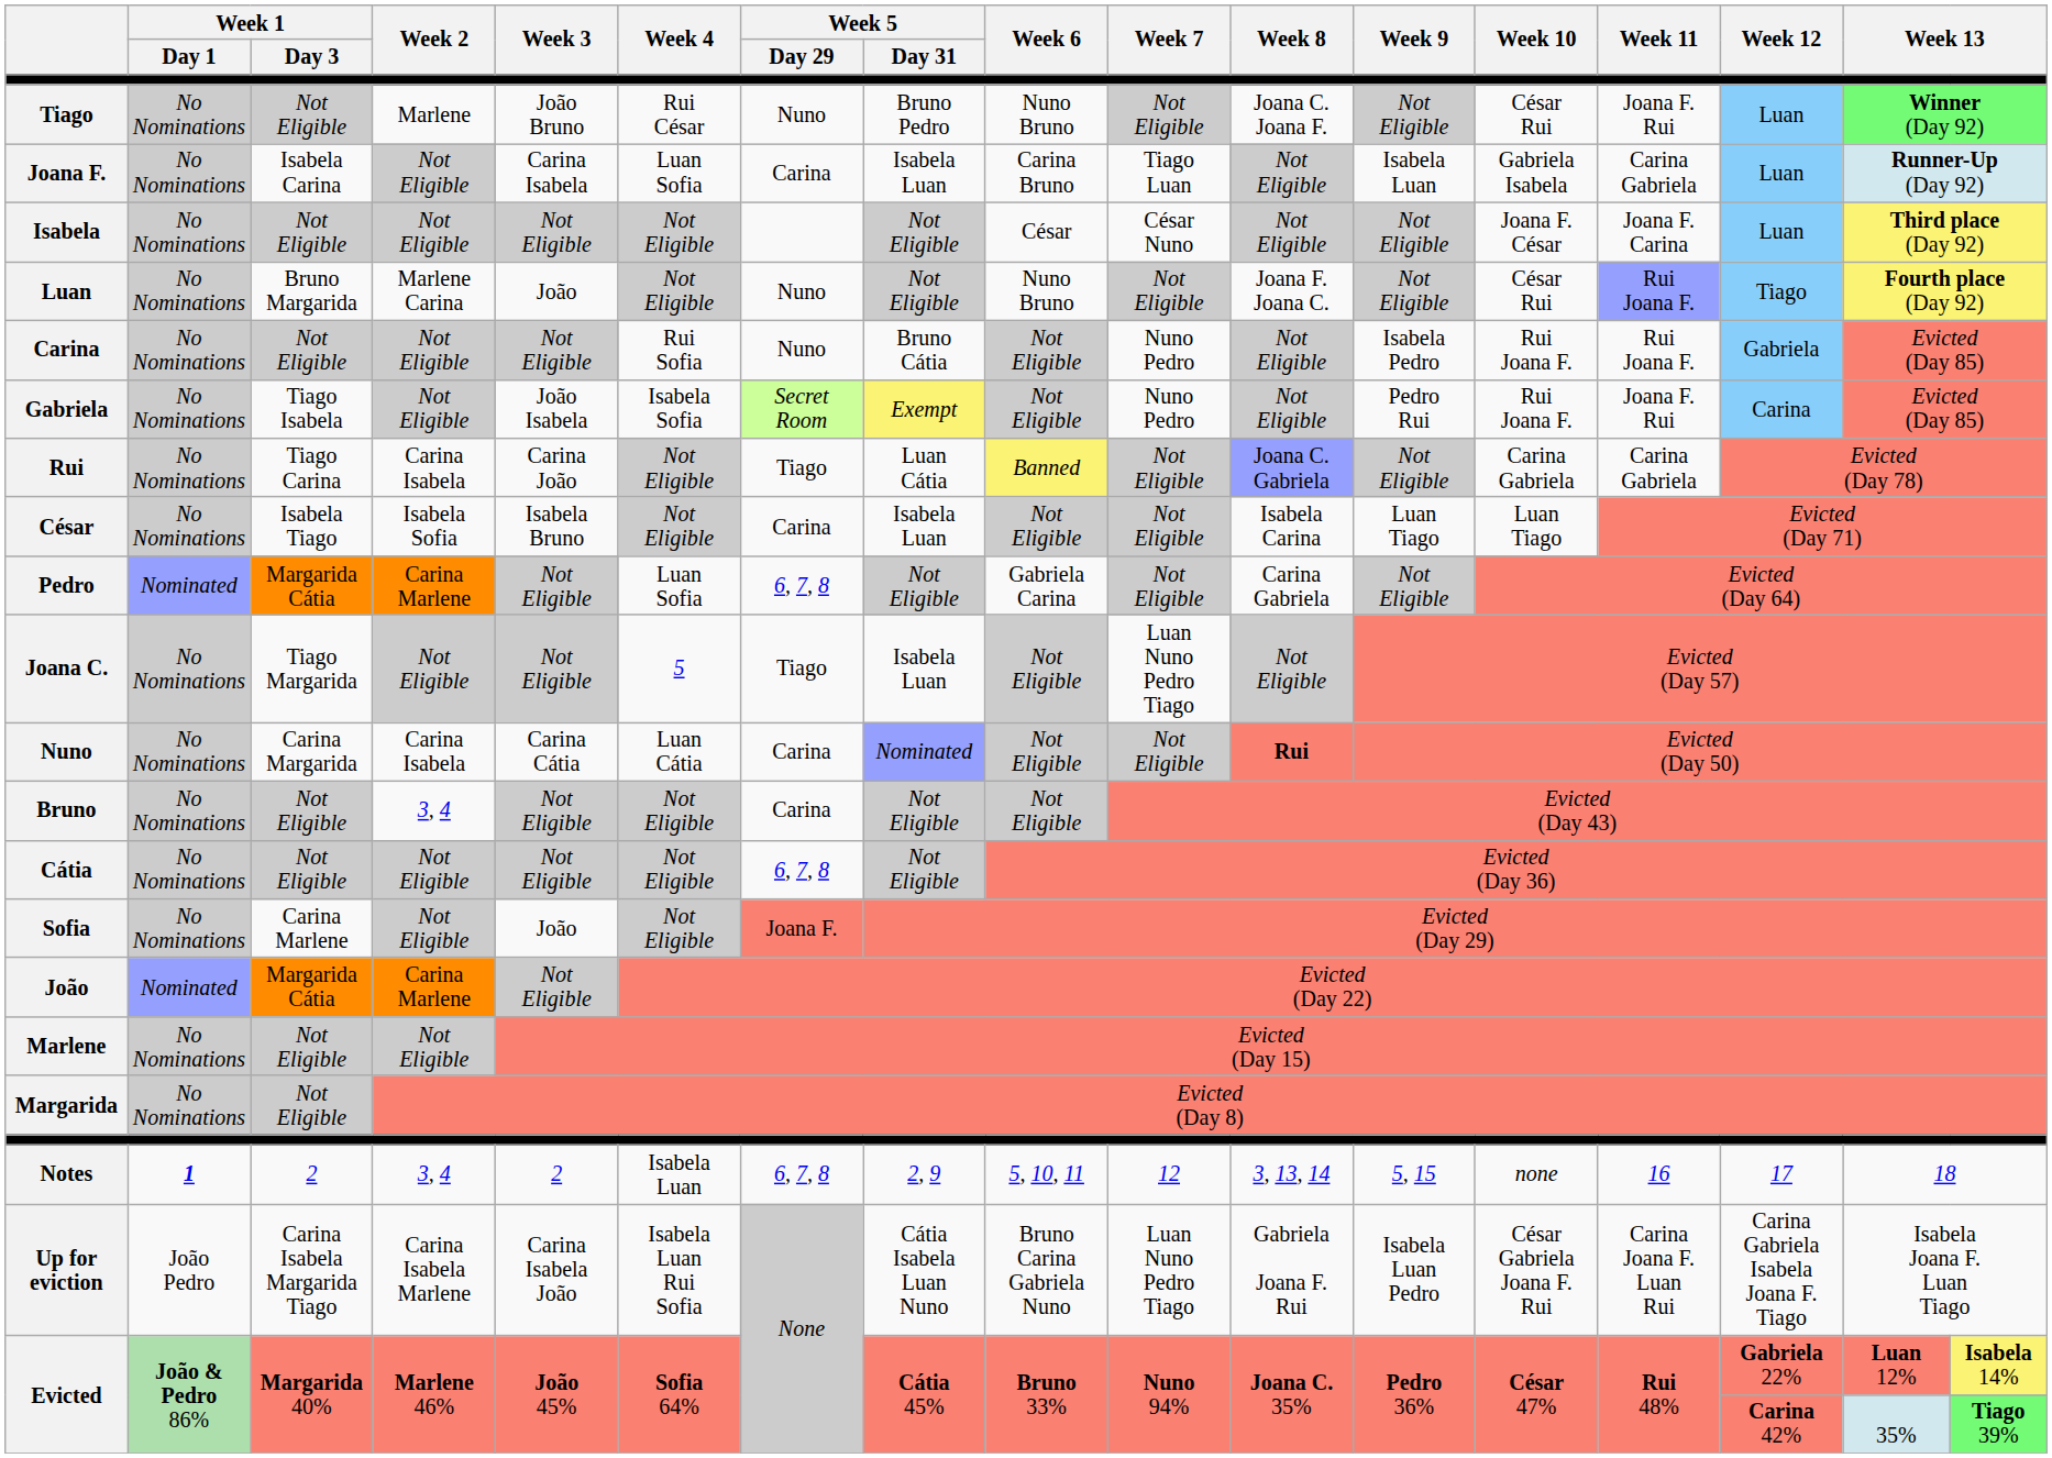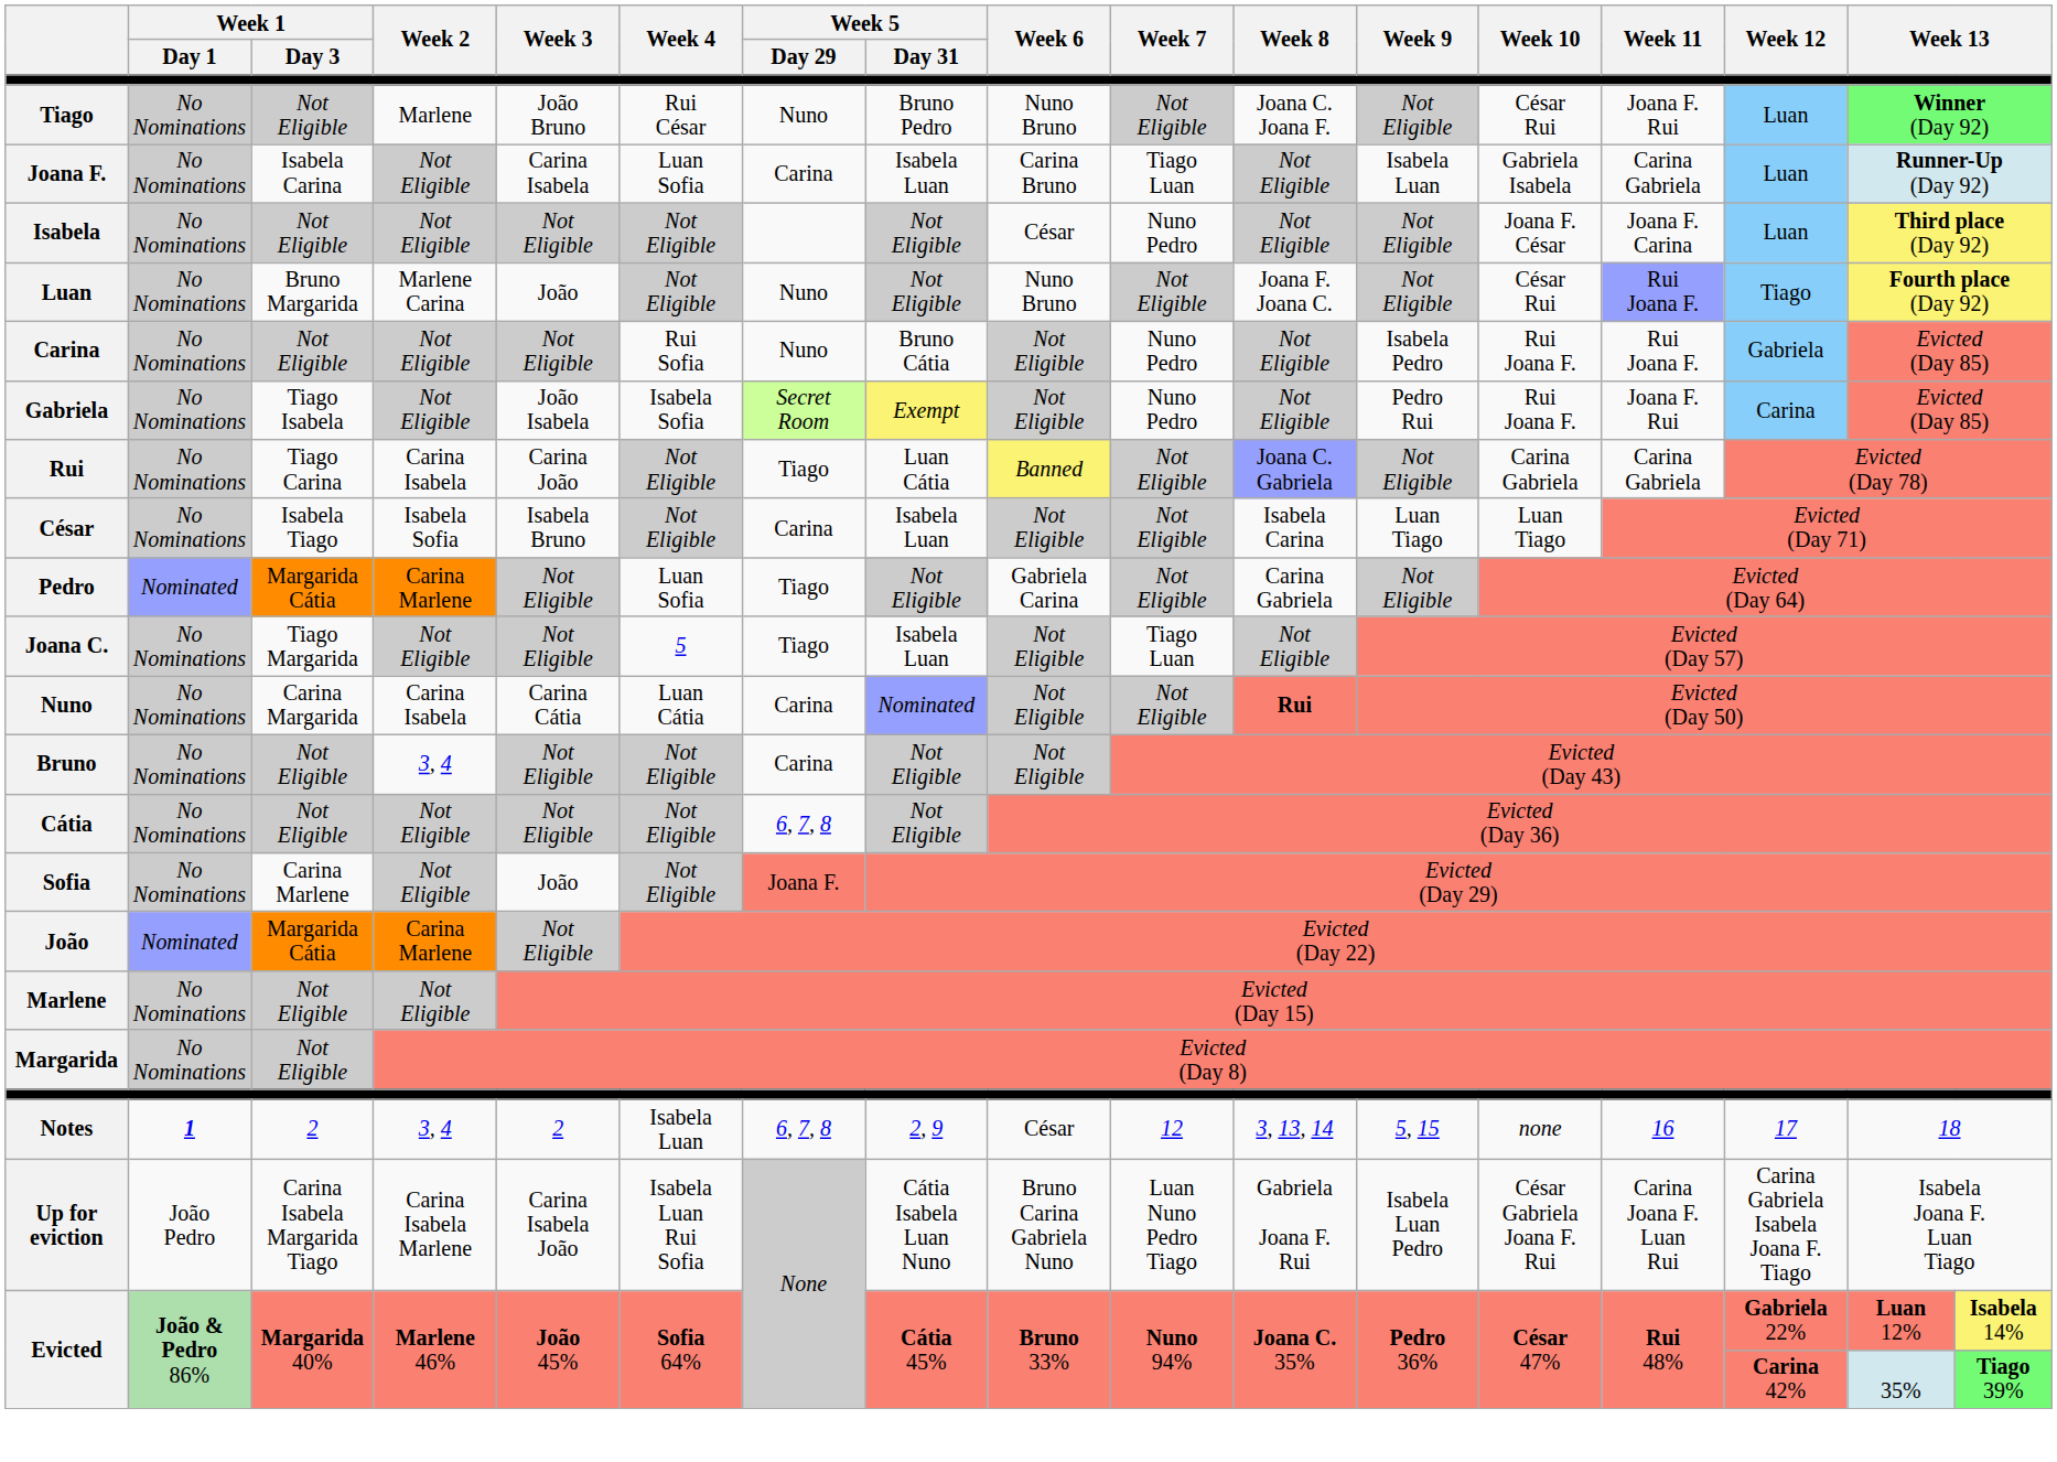 <table class="wikitable" style="width:100%; text-align:center; font-size:85%; line-height:15px;">
 <tr>
 <th rowspan="2" style="width: 6%;"></th>
 <th colspan="2" style="width: 12%;">Week 1</th>
 <th rowspan="2" style="width: 6%;">Week 2</th>
 <th rowspan="2" style="width: 6%;">Week 3</th>
 <th rowspan="2" style="width: 6%;">Week 4</th>
 <th colspan="2" style="width: 12%;">Week 5</th>
 <th rowspan="2" style="width: 6%;">Week 6</th>
 <th rowspan="2" style="width: 6%;">Week 7</th>
 <th rowspan="2" style="width: 6%;">Week 8</th>
 <th rowspan="2" style="width: 6%;">Week 9</th>
 <th rowspan="2" style="width: 6%;">Week 10</th>
 <th rowspan="2" style="width: 6%;">Week 11</th>
 <th rowspan="2" style="width: 6%;">Week 12</th>
 <th colspan="2" rowspan="2" style="width: 12%;">Week 13</th>
 </tr>
 <tr>
 <th style="width: 6%;">Day 1</th>
 <th style="width: 6%;">Day 3</th>
 <th style="width: 6%;">Day 29</th>
 <th style="width: 6%;">Day 31</th>
 </tr>
 <tr>
 <th colspan="17" style="background:#000;"></th>
 </tr>
 <tr>
 <th>Tiago</th>
 <td bgcolor=CCCCCC><em>No<br>Nominations</em></td>
 <td bgcolor=CCCCCC><em>Not<br>Eligible</em></td>
 <td>Marlene<br></td>
 <td>João<br>Bruno</td>
 <td>Rui<br>César</td>
 <td>Nuno</td>
 <td>Bruno<br>Pedro</td>
 <td>Nuno<br>Bruno</td>
 <td bgcolor=CCCCCC><em>Not<br>Eligible</em></td>
 <td>Joana C.<br>Joana F.</td>
 <td bgcolor=CCCCCC><em>Not<br>Eligible</em></td>
 <td>César<br>Rui</td>
 <td>Joana F.<br>Rui</td>
 <td bgcolor="#87CEFA">Luan</td>
 <td bgcolor=73FB76 colspan="2"><strong>Winner</strong><br>(Day 92)</td>
 </tr>
 <tr>
 <th>Joana F.</th>
 <td bgcolor=CCCCCC><em>No<br>Nominations</em></td>
 <td>Isabela<br>Carina</td>
 <td bgcolor=CCCCCC><em>Not<br>Eligible</em></td>
 <td>Carina<br>Isabela</td>
 <td>Luan<br>Sofia</td>
 <td>Carina</td>
 <td>Isabela<br>Luan</td>
 <td>Carina<br>Bruno</td>
 <td>Tiago<br>Luan</td>
 <td bgcolor=CCCCCC><em>Not<br>Eligible</em></td>
 <td>Isabela<br>Luan</td>
 <td>Gabriela<br>Isabela</td>
 <td>Carina<br>Gabriela</td>
 <td bgcolor="#87CEFA">Luan</td>
 <td bgcolor=D1E8EF colspan="2"><strong>Runner-Up</strong><br>(Day 92)</td>
 </tr>
 <tr>
 <th>Isabela</th>
 <td bgcolor=CCCCCC><em>No<br>Nominations</em></td>
 <td bgcolor=CCCCCC><em>Not<br>Eligible</em></td>
 <td bgcolor=CCCCCC><em>Not<br>Eligible</em></td>
 <td bgcolor=CCCCCC><em>Not<br>Eligible</em></td>
 <td bgcolor=CCCCCC><em>Not<br>Eligible</em></td>
 <td></td>
 <td bgcolor=CCCCCC><em>Not<br>Eligible</em></td>
 <td>César<br></td>
-<td>César<br>Nuno</td>
+<td>Nuno<br>Pedro</td>
 <td bgcolor=CCCCCC><em>Not<br>Eligible</em></td>
 <td bgcolor=CCCCCC><em>Not<br>Eligible</em></td>
 <td>Joana F.<br>César</td>
 <td>Joana F.<br>Carina</td>
 <td bgcolor="#87CEFA">Luan</td>
 <td bgcolor=FBF373 colspan="2"><strong>Third place</strong><br>(Day 92)</td>
 </tr>
 <tr>
 <th>Luan</th>
 <td bgcolor=CCCCCC><em>No<br>Nominations</em></td>
 <td>Bruno<br>Margarida</td>
 <td>Marlene<br>Carina</td>
 <td>João<br></td>
 <td bgcolor=CCCCCC><em>Not<br>Eligible</em></td>
 <td>Nuno</td>
 <td bgcolor=CCCCCC><em>Not<br>Eligible</em></td>
 <td>Nuno<br>Bruno</td>
 <td bgcolor=CCCCCC><em>Not<br>Eligible</em></td>
 <td>Joana F.<br>Joana C.</td>
 <td bgcolor=CCCCCC><em>Not<br>Eligible</em></td>
 <td>César<br>Rui</td>
 <td bgcolor=959FFD>Rui<br>Joana F.</td>
 <td bgcolor="#87CEFA">Tiago</td>
 <td bgcolor=FBF373 colspan="2"><strong>Fourth place</strong><br>(Day 92)</td>
 </tr>
 <tr>
 <th>Carina</th>
 <td bgcolor=CCCCCC><em>No<br>Nominations</em></td>
 <td bgcolor=CCCCCC><em>Not<br>Eligible</em></td>
 <td bgcolor=CCCCCC><em>Not<br>Eligible</em></td>
 <td bgcolor=CCCCCC><em>Not<br>Eligible</em></td>
 <td>Rui<br>Sofia</td>
 <td>Nuno</td>
 <td>Bruno<br>Cátia</td>
 <td bgcolor=CCCCCC><em>Not<br>Eligible</em></td>
 <td>Nuno<br>Pedro</td>
 <td bgcolor=CCCCCC><em>Not<br>Eligible</em></td>
 <td>Isabela<br>Pedro</td>
 <td>Rui<br>Joana F.</td>
 <td>Rui<br>Joana F.</td>
 <td bgcolor="#87CEFA">Gabriela</td>
 <td bgcolor=FA8072 colspan="2"><em>Evicted</em><br>(Day 85)</td>
 </tr>
 <tr>
 <th>Gabriela</th>
 <td bgcolor=CCCCCC><em>No<br>Nominations</em></td>
 <td>Tiago<br>Isabela</td>
 <td bgcolor=CCCCCC><em>Not<br>Eligible</em></td>
 <td>João<br>Isabela</td>
 <td>Isabela<br>Sofia</td>
 <td bgcolor=CCFF99><em>Secret<br>Room</em></td>
 <td bgcolor=FBF373><em>Exempt</em></td>
 <td bgcolor=CCCCCC><em>Not<br>Eligible</em></td>
 <td>Nuno<br>Pedro</td>
 <td bgcolor=CCCCCC><em>Not<br>Eligible</em></td>
 <td>Pedro<br>Rui</td>
 <td>Rui<br>Joana F.</td>
 <td>Joana F.<br>Rui</td>
 <td bgcolor="#87CEFA">Carina</td>
 <td bgcolor=FA8072 colspan="2"><em>Evicted</em><br>(Day 85)</td>
 </tr>
 <tr>
 <th>Rui</th>
 <td bgcolor=CCCCCC><em>No<br>Nominations</em></td>
 <td>Tiago<br>Carina</td>
 <td>Carina<br>Isabela</td>
 <td>Carina<br>João</td>
 <td bgcolor=CCCCCC><em>Not<br>Eligible</em></td>
 <td>Tiago</td>
 <td>Luan<br>Cátia</td>
 <td bgcolor=FBF373><em>Banned</em></td>
 <td bgcolor=CCCCCC><em>Not<br>Eligible</em></td>
 <td bgcolor=959FFD>Joana C.<br>Gabriela</td>
 <td bgcolor=CCCCCC><em>Not<br>Eligible</em></td>
 <td>Carina<br>Gabriela</td>
 <td>Carina<br>Gabriela</td>
 <td bgcolor=FA8072 colspan="3"><em>Evicted</em><br>(Day 78)</td>
 </tr>
 <tr>
 <th>César</th>
 <td bgcolor=CCCCCC><em>No<br>Nominations</em></td>
 <td>Isabela<br>Tiago</td>
 <td>Isabela<br>Sofia</td>
 <td>Isabela<br>Bruno</td>
 <td bgcolor=CCCCCC><em>Not<br>Eligible</em></td>
 <td>Carina</td>
 <td>Isabela<br>Luan</td>
 <td bgcolor=CCCCCC><em>Not<br>Eligible</em></td>
 <td bgcolor=CCCCCC><em>Not<br>Eligible</em></td>
 <td>Isabela<br>Carina</td>
 <td>Luan<br>Tiago</td>
 <td>Luan<br>Tiago</td>
 <td bgcolor=FA8072 colspan="4"><em>Evicted</em><br>(Day 71)</td>
 </tr>
 <tr>
 <th>Pedro</th>
 <td bgcolor=959FFD><em>Nominated</em></td>
 <td bgcolor=FF8C00>Margarida<br>Cátia</td>
 <td bgcolor=FF8C00>Carina<br>Marlene</td>
 <td bgcolor=CCCCCC><em>Not<br>Eligible</em></td>
 <td>Luan<br>Sofia</td>
-<td><em><a href='#'>6</a>, <a href='#'>7</a>, <a href='#'>8</a></em></td>
+<td>Tiago</td>
 <td bgcolor=CCCCCC><em>Not<br>Eligible</em></td>
 <td>Gabriela<br>Carina</td>
 <td bgcolor=CCCCCC><em>Not<br>Eligible</em></td>
 <td>Carina<br>Gabriela</td>
 <td bgcolor=CCCCCC><em>Not<br>Eligible</em></td>
 <td bgcolor=FA8072 colspan="5"><em>Evicted</em><br>(Day 64)</td>
 </tr>
 <tr>
 <th>Joana C.</th>
 <td bgcolor=CCCCCC><em>No<br>Nominations</em></td>
 <td>Tiago<br>Margarida</td>
 <td bgcolor=CCCCCC><em>Not<br>Eligible</em></td>
 <td bgcolor=CCCCCC><em>Not<br>Eligible</em></td>
 <td><em><a href='#'>5</a></em></td>
 <td>Tiago</td>
 <td>Isabela<br>Luan</td>
 <td bgcolor=CCCCCC><em>Not<br>Eligible</em></td>
-<td>Luan<br>Nuno<br>Pedro<br>Tiago</td>
+<td>Tiago<br>Luan</td>
 <td bgcolor=CCCCCC><em>Not<br>Eligible</em></td>
 <td bgcolor=FA8072 colspan="6"><em>Evicted</em><br>(Day 57)</td>
 </tr>
 <tr>
 <th>Nuno</th>
 <td bgcolor=CCCCCC><em>No<br>Nominations</em></td>
 <td>Carina<br>Margarida</td>
 <td>Carina<br>Isabela</td>
 <td>Carina<br>Cátia</td>
 <td>Luan<br>Cátia</td>
 <td>Carina</td>
 <td bgcolor=959FFD><em>Nominated</em></td>
 <td bgcolor=CCCCCC><em>Not<br>Eligible</em></td>
 <td bgcolor=CCCCCC><em>Not<br>Eligible</em></td>
 <td bgcolor=FA8072><strong>Rui</strong></td>
 <td bgcolor=FA8072 colspan="7"><em>Evicted</em><br>(Day 50)</td>
 </tr>
 <tr>
 <th>Bruno</th>
 <td bgcolor=CCCCCC><em>No<br>Nominations</em></td>
 <td bgcolor=CCCCCC><em>Not<br>Eligible</em></td>
 <td><em><a href='#'>3</a>, <a href='#'>4</a></em></td>
 <td bgcolor=CCCCCC><em>Not<br>Eligible</em></td>
 <td bgcolor=CCCCCC><em>Not<br>Eligible</em></td>
 <td>Carina</td>
 <td bgcolor=CCCCCC><em>Not<br>Eligible</em></td>
 <td bgcolor=CCCCCC><em>Not<br>Eligible</em></td>
 <td bgcolor=FA8072 colspan="8"><em>Evicted</em><br>(Day 43)</td>
 </tr>
 <tr>
 <th>Cátia</th>
 <td bgcolor=CCCCCC><em>No<br>Nominations</em></td>
 <td bgcolor=CCCCCC><em>Not<br>Eligible</em></td>
 <td bgcolor=CCCCCC><em>Not<br>Eligible</em></td>
 <td bgcolor=CCCCCC><em>Not<br>Eligible</em></td>
 <td bgcolor=CCCCCC><em>Not<br>Eligible</em></td>
 <td><em><a href='#'>6</a>, <a href='#'>7</a>, <a href='#'>8</a></em></td>
 <td bgcolor=CCCCCC><em>Not<br>Eligible</em></td>
 <td bgcolor=FA8072 colspan="9"><em>Evicted</em><br>(Day 36)</td>
 </tr>
 <tr>
 <th>Sofia</th>
 <td bgcolor=CCCCCC><em>No<br>Nominations</em></td>
 <td>Carina<br>Marlene</td>
 <td bgcolor=CCCCCC><em>Not<br>Eligible</em></td>
 <td>João<br></td>
 <td bgcolor=CCCCCC><em>Not<br>Eligible</em></td>
 <td bgcolor=FA8072>Joana F.</td>
 <td bgcolor=FA8072 colspan="10"><em>Evicted</em><br>(Day 29)</td>
 </tr>
 <tr>
 <th>João</th>
 <td bgcolor=959FFD><em>Nominated</em></td>
 <td bgcolor=FF8C00>Margarida<br>Cátia</td>
 <td bgcolor=FF8C00>Carina<br>Marlene</td>
 <td bgcolor=CCCCCC><em>Not<br>Eligible</em></td>
 <td bgcolor=FA8072 colspan="12"><em>Evicted</em><br>(Day 22)</td>
 </tr>
 <tr>
 <th>Marlene</th>
 <td bgcolor=CCCCCC><em>No<br>Nominations</em></td>
 <td bgcolor=CCCCCC><em>Not<br>Eligible</em></td>
 <td bgcolor=CCCCCC><em>Not<br>Eligible</em></td>
 <td bgcolor=FA8072 colspan="13"><em>Evicted</em><br>(Day 15)</td>
 </tr>
 <tr>
 <th>Margarida</th>
 <td bgcolor=CCCCCC><em>No<br>Nominations</em></td>
 <td bgcolor=CCCCCC><em>Not<br>Eligible</em></td>
 <td bgcolor=FA8072 colspan="14"><em>Evicted</em><br>(Day 8)</td>
 </tr>
 <tr>
 <td bgcolor=000000 colspan="17"></td>
 </tr>
 <tr>
 <th>Notes</th>
 <td><strong><em><a href='#'>1</a></em></strong></td>
 <td><em><a href='#'>2</a></em></td>
 <td><em><a href='#'>3</a>, <a href='#'>4</a></em></td>
 <td><em><a href='#'>2</a></em></td>
 <td>Isabela<br>Luan</td>
 <td><em><a href='#'>6</a>, <a href='#'>7</a>, <a href='#'>8</a></em></td>
 <td><em><a href='#'>2</a>, <a href='#'>9</a></em></td>
-<td><em><a href='#'>5</a>, <a href='#'>10</a>, <a href='#'>11</a></em></td>
+<td>César<br></td>
 <td><em><a href='#'>12</a></em></td>
 <td><em><a href='#'>3</a>, <a href='#'>13</a>, <a href='#'>14</a></em></td>
 <td><em><a href='#'>5</a>, <a href='#'>15</a></em></td>
 <td><em>none</em></td>
 <td><em><a href='#'>16</a></em></td>
 <td><em><a href='#'>17</a></em></td>
 <td colspan="2"><em><a href='#'>18</a></em></td>
 </tr>
 <tr>
 <th>Up for<br>eviction</th>
 <td>João<br>Pedro</td>
 <td>Carina<br>Isabela<br>Margarida<br>Tiago</td>
 <td>Carina<br>Isabela<br>Marlene</td>
 <td>Carina<br>Isabela<br>João</td>
 <td>Isabela<br>Luan<br>Rui<br>Sofia</td>
 <td bgcolor=CCCCCC rowspan="5"><em>None</em></td>
 <td>Cátia<br>Isabela<br>Luan<br>Nuno</td>
 <td>Bruno<br>Carina<br>Gabriela<br>Nuno</td>
 <td>Luan<br>Nuno<br>Pedro<br>Tiago</td>
 <td>Gabriela<br><br>Joana F.<br>Rui</td>
 <td>Isabela<br>Luan<br>Pedro</td>
 <td>César<br>Gabriela<br>Joana F.<br>Rui</td>
 <td>Carina<br>Joana F.<br>Luan<br>Rui</td>
 <td>Carina<br>Gabriela<br>Isabela<br>Joana F.<br>Tiago</td>
 <td colspan="2">Isabela<br>Joana F.<br>Luan<br>Tiago</td>
 </tr>
 <tr>
 <th rowspan="2">Evicted</th>
 <td rowspan="2" bgcolor=ADDFAD><strong>João &<br>Pedro</strong><br>86%<br></td>
 <td rowspan="2" bgcolor=FA8072><strong>Margarida</strong><br>40%<br></td>
 <td rowspan="2" bgcolor=FA8072><strong>Marlene</strong><br>46%<br></td>
 <td rowspan="2" bgcolor=FA8072><strong>João</strong><br>45%<br></td>
 <td rowspan="2" bgcolor=FA8072><strong>Sofia</strong><br>64%<br></td>
 <td rowspan="2" bgcolor=FA8072><strong>Cátia</strong><br>45%<br></td>
 <td rowspan="2" bgcolor=FA8072><strong>Bruno</strong><br>33%<br></td>
 <td rowspan="2" bgcolor=FA8072><strong>Nuno</strong><br>94%<br></td>
 <td rowspan="2" bgcolor=FA8072><strong>Joana C.</strong><br>35%<br></td>
 <td rowspan="2" bgcolor=FA8072><strong>Pedro</strong><br>36%<br></td>
 <td rowspan="2" bgcolor=FA8072><strong>César</strong><br>47%<br></td>
 <td rowspan="2" bgcolor=FA8072><strong>Rui</strong><br>48%<br></td>
 <td bgcolor=FA8072><strong>Gabriela</strong><br>22%<br></td>
 <td bgcolor=FA8072><strong>Luan</strong><br>12%<br></td>
 <td bgcolor=FBF373><strong>Isabela</strong><br>14%<br></td>
 </tr>
 <tr>
 <td bgcolor=FA8072><strong>Carina</strong><br>42%<br></td>
 <td bgcolor=D1E8EF><br>35%<br></td>
 <td bgcolor=73FB76><strong>Tiago</strong><br>39%<br></td>
 </tr>
 </table>
